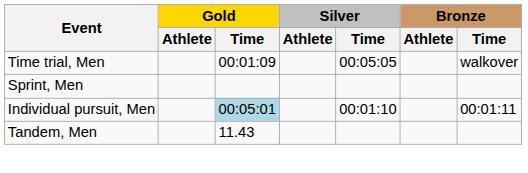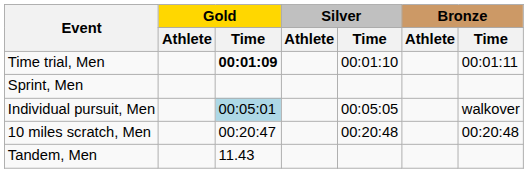 <table class="wikitable">
 <tr>
 <th scope=rowgroup rowspan=2>Event</th>
 <th scope=colgroup style="background-color:gold;" colspan=2>Gold</th>
 <th scope=colgroup style="background-color:silver;" colspan=2>Silver</th>
 <th scope=colgroup style="background-color:#cc9966;" colspan=2>Bronze</th>
 </tr>
 <tr>
 <th scope=col>Athlete</th>
 <th scope=col>Time</th>
 <th scope=col>Athlete</th>
 <th scope=col>Time</th>
 <th scope=col>Athlete</th>
 <th scope=col>Time</th>
 </tr>
 <tr>
 <td>Time trial, Men</td>
 <td></td>
-<td>00:01:09</td>
+<td><strong>00:01:09</strong></td>
 <td></td>
-<td>00:05:05</td>
+<td>00:01:10</td>
 <td></td>
-<td>walkover</td>
+<td>00:01:11</td>
 </tr>
 <tr>
 <td>Sprint, Men</td>
 <td></td>
 <td></td>
 <td></td>
 <td></td>
 <td></td>
 <td></td>
 </tr>
 <tr>
 <td>Individual pursuit, Men</td>
 <td></td>
 <td style="background: lightblue;">00:05:01</td>
 <td></td>
-<td>00:01:10</td>
+<td>00:05:05</td>
 <td></td>
-<td>00:01:11</td>
+<td>walkover</td>
+</tr>
+<tr>
+<td>10 miles scratch, Men</td>
+<td></td>
+<td>00:20:47</td>
+<td></td>
+<td>00:20:48</td>
+<td></td>
+<td>00:20:48</td>
 </tr>
 <tr>
 <td>Tandem, Men</td>
 <td></td>
 <td>11.43</td>
 <td></td>
 <td></td>
 <td></td>
 <td></td>
 </tr>
 </table>
